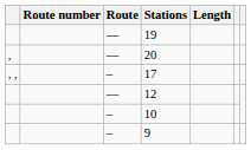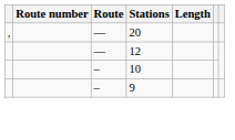 <table class="sortable wikitable">
 <tr>
 <th class="unsortable"></th>
 <th class="sortable">Route number</th>
 <th class="unsortable">Route</th>
 <th>Stations</th>
 <th>Length</th>
 <th></th>
 <th class="unsortable"></th>
 </tr>
 <tr>
-<td></td>
-<td></td>
-<td>––</td>
-<td>19</td>
-<td></td>
-<td></td>
-<td></td>
-</tr>
-<tr>
 <td>, </td>
 <td></td>
 <td>––</td>
 <td>20</td>
-<td></td>
-<td></td>
-<td></td>
-</tr>
-<tr>
-<td>, , </td>
-<td></td>
-<td>–</td>
-<td>17</td>
 <td></td>
 <td></td>
 <td></td>
 </tr>
 <tr>
 <td></td>
 <td></td>
 <td>––</td>
 <td>12</td>
 <td></td>
 <td></td>
 <td rowspan="2"></td>
 </tr>
 <tr>
 <td></td>
 <td></td>
 <td>–</td>
 <td>10</td>
 <td></td>
 <td></td>
 </tr>
 <tr>
 <td></td>
 <td></td>
 <td>–</td>
 <td>9</td>
 <td></td>
 <td></td>
 <td></td>
 </tr>
 </table>
